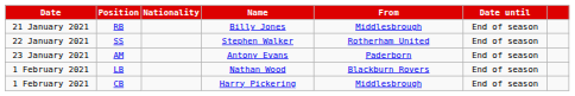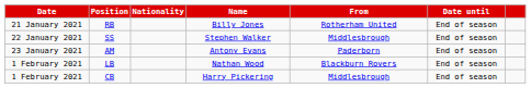 <table class="wikitable"  style="text-align:center; font-size:90%; ">
 <tr>
 <th style="color:white; background:#d00; width:120px;">Date</th>
 <th style="color:white; background:#d00; width:50px;">Position</th>
 <th style="color:white; background:#d00; width:50px;">Nationality</th>
 <th style="color:white; background:#d00; width:150px;">Name</th>
 <th style="color:white; background:#d00; width:200px;">From</th>
 <th style="color:white; background:#d00; width:110px;">Date until</th>
 <th style="color:white; background:#d00; width:25px;"></th>
 </tr>
 <tr>
 <td>21 January 2021</td>
 <td><a href='#'>RB</a></td>
 <td></td>
 <td><a href='#'>Billy Jones</a></td>
-<td> <a href='#'>Middlesbrough</a></td>
+<td> <a href='#'>Rotherham United</a></td>
 <td>End of season</td>
 <td></td>
 </tr>
 <tr>
 <td>22 January 2021</td>
 <td><a href='#'>SS</a></td>
 <td></td>
 <td><a href='#'>Stephen Walker</a></td>
-<td> <a href='#'>Rotherham United</a></td>
+<td> <a href='#'>Middlesbrough</a></td>
 <td>End of season</td>
 <td></td>
 </tr>
 <tr>
 <td>23 January 2021</td>
 <td><a href='#'>AM</a></td>
 <td></td>
 <td><a href='#'>Antony Evans</a></td>
 <td> <a href='#'>Paderborn</a></td>
 <td>End of season</td>
 <td></td>
 </tr>
 <tr>
 <td>1 February 2021</td>
 <td><a href='#'>LB</a></td>
 <td></td>
 <td><a href='#'>Nathan Wood</a></td>
 <td> <a href='#'>Blackburn Rovers</a></td>
 <td>End of season</td>
 <td></td>
 </tr>
 <tr>
 <td>1 February 2021</td>
 <td><a href='#'>CB</a></td>
 <td></td>
 <td><a href='#'>Harry Pickering</a></td>
 <td> <a href='#'>Middlesbrough</a></td>
 <td>End of season</td>
 <td></td>
 </tr>
 </table>
